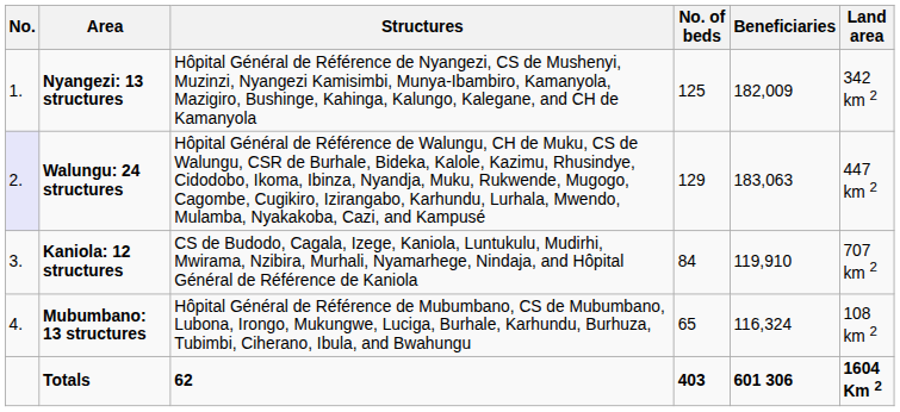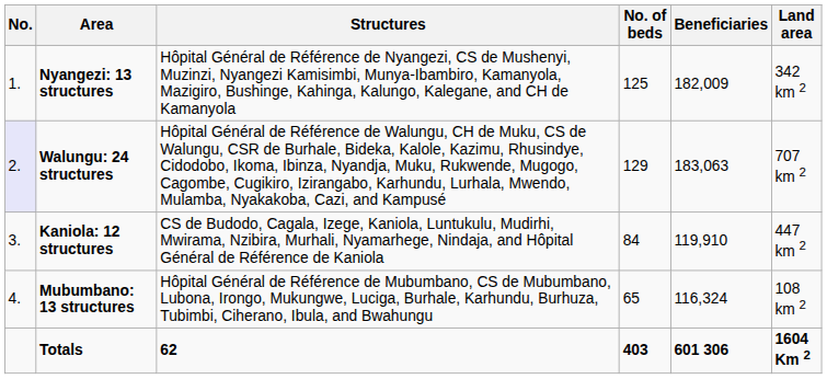 <table class="wikitable">
 <tr>
 <th>No.</th>
 <th>Area</th>
 <th>Structures</th>
 <th>No. of beds</th>
 <th>Beneficiaries</th>
 <th>Land area</th>
 </tr>
 <tr>
 <td>1.</td>
 <td><strong>Nyangezi: 13 structures</strong></td>
 <td>Hôpital Général de Référence de Nyangezi, CS de Mushenyi, Muzinzi, Nyangezi Kamisimbi, Munya-Ibambiro, Kamanyola, Mazigiro, Bushinge, Kahinga, Kalungo, Kalegane, and CH de Kamanyola</td>
 <td>125</td>
 <td>182,009</td>
 <td>342 km <sup>2</sup></td>
 </tr>
 <tr>
 <td style="background: lavender;">2.</td>
 <td><strong>Walungu: 24 structures</strong></td>
 <td>Hôpital Général de Référence de Walungu, CH de Muku, CS de Walungu, CSR de Burhale, Bideka, Kalole, Kazimu, Rhusindye, Cidodobo, Ikoma, Ibinza, Nyandja, Muku, Rukwende, Mugogo, Cagombe, Cugikiro, Izirangabo, Karhundu, Lurhala, Mwendo, Mulamba, Nyakakoba, Cazi, and Kampusé</td>
 <td>129</td>
 <td>183,063</td>
-<td>447 km <sup>2</sup></td>
+<td>707 km <sup>2</sup></td>
 </tr>
 <tr>
 <td>3.</td>
 <td><strong>Kaniola: 12 structures</strong></td>
 <td>CS de Budodo, Cagala, Izege, Kaniola, Luntukulu, Mudirhi, Mwirama, Nzibira, Murhali, Nyamarhege, Nindaja, and Hôpital Général de Référence de Kaniola</td>
 <td>84</td>
 <td>119,910</td>
-<td>707 km <sup>2</sup></td>
+<td>447 km <sup>2</sup></td>
 </tr>
 <tr>
 <td>4.</td>
 <td><strong>Mubumbano: 13 structures</strong></td>
 <td>Hôpital Général de Référence de Mubumbano, CS de Mubumbano, Lubona, Irongo, Mukungwe, Luciga, Burhale, Karhundu, Burhuza, Tubimbi, Ciherano, Ibula, and Bwahungu</td>
 <td>65</td>
 <td>116,324</td>
 <td>108 km <sup>2</sup></td>
 </tr>
 <tr>
 <td rowspan="2"></td>
 <td rowspan="2"><strong>Totals</strong></td>
 <td rowspan="2"><strong>62</strong></td>
 <td rowspan="2"><strong>403</strong></td>
 <td rowspan="2"><strong>601 306</strong></td>
 <td rowspan="2"><strong>1604 Km <sup>2</sup></strong></td>
 </tr>
 </table>
